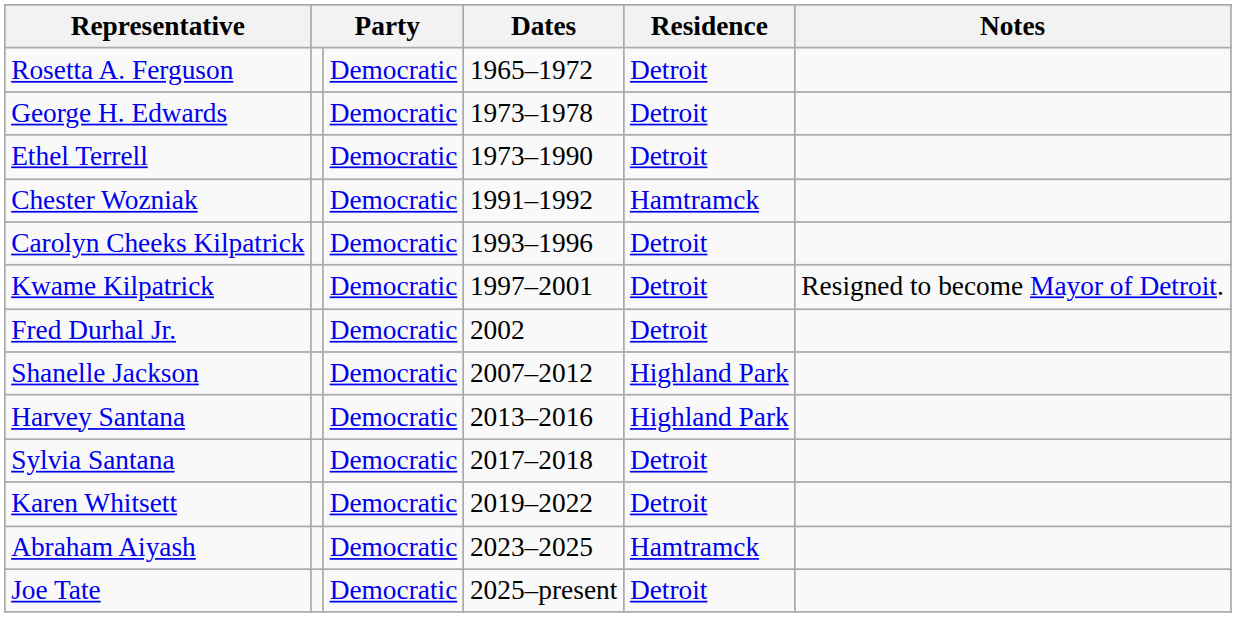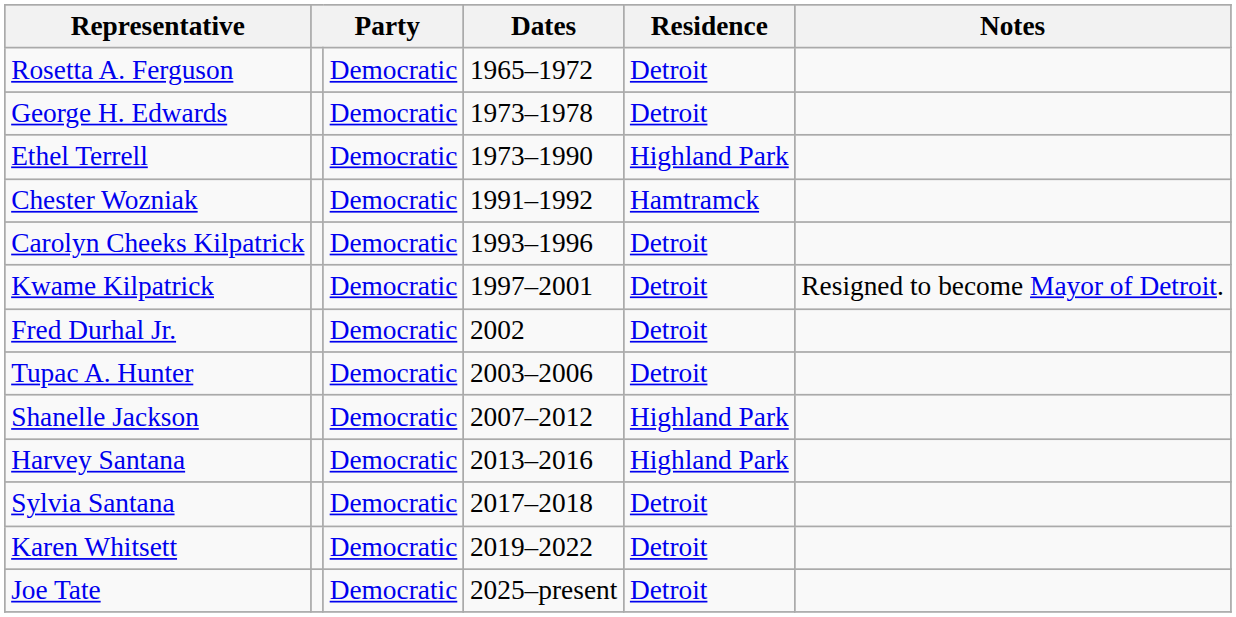 <table class=wikitable>
 <tr valign=bottom>
 <th>Representative</th>
 <th colspan="2">Party</th>
 <th>Dates</th>
 <th>Residence</th>
 <th>Notes</th>
 </tr>
 <tr>
 <td><a href='#'>Rosetta A. Ferguson</a></td>
 <td bgcolor=></td>
 <td><a href='#'>Democratic</a></td>
 <td>1965–1972</td>
 <td><a href='#'>Detroit</a></td>
 <td></td>
 </tr>
 <tr>
 <td><a href='#'>George H. Edwards</a></td>
 <td bgcolor=></td>
 <td><a href='#'>Democratic</a></td>
 <td>1973–1978</td>
 <td><a href='#'>Detroit</a></td>
 <td></td>
 </tr>
 <tr>
 <td><a href='#'>Ethel Terrell</a></td>
 <td bgcolor=></td>
 <td><a href='#'>Democratic</a></td>
 <td>1973–1990</td>
-<td><a href='#'>Detroit</a></td>
+<td><a href='#'>Highland Park</a></td>
 <td></td>
 </tr>
 <tr>
 <td><a href='#'>Chester Wozniak</a></td>
 <td bgcolor=></td>
 <td><a href='#'>Democratic</a></td>
 <td>1991–1992</td>
 <td><a href='#'>Hamtramck</a></td>
 <td></td>
 </tr>
 <tr>
 <td><a href='#'>Carolyn Cheeks Kilpatrick</a></td>
 <td bgcolor=></td>
 <td><a href='#'>Democratic</a></td>
 <td>1993–1996</td>
 <td><a href='#'>Detroit</a></td>
 <td></td>
 </tr>
 <tr>
 <td><a href='#'>Kwame Kilpatrick</a></td>
 <td bgcolor=></td>
 <td><a href='#'>Democratic</a></td>
 <td>1997–2001</td>
 <td><a href='#'>Detroit</a></td>
 <td>Resigned to become <a href='#'>Mayor of Detroit</a>.</td>
 </tr>
 <tr>
 <td><a href='#'>Fred Durhal Jr.</a></td>
 <td bgcolor=></td>
 <td><a href='#'>Democratic</a></td>
 <td>2002</td>
+<td><a href='#'>Detroit</a></td>
+<td></td>
+</tr>
+<tr>
+<td><a href='#'>Tupac A. Hunter</a></td>
+<td bgcolor=></td>
+<td><a href='#'>Democratic</a></td>
+<td>2003–2006</td>
 <td><a href='#'>Detroit</a></td>
 <td></td>
 </tr>
 <tr>
 <td><a href='#'>Shanelle Jackson</a></td>
 <td bgcolor=></td>
 <td><a href='#'>Democratic</a></td>
 <td>2007–2012</td>
 <td><a href='#'>Highland Park</a></td>
 <td></td>
 </tr>
 <tr>
 <td><a href='#'>Harvey Santana</a></td>
 <td bgcolor=></td>
 <td><a href='#'>Democratic</a></td>
 <td>2013–2016</td>
 <td><a href='#'>Highland Park</a></td>
 <td></td>
 </tr>
 <tr>
 <td><a href='#'>Sylvia Santana</a></td>
 <td bgcolor=></td>
 <td><a href='#'>Democratic</a></td>
 <td>2017–2018</td>
 <td><a href='#'>Detroit</a></td>
 <td></td>
 </tr>
 <tr>
 <td><a href='#'>Karen Whitsett</a></td>
 <td bgcolor=></td>
 <td><a href='#'>Democratic</a></td>
 <td>2019–2022</td>
 <td><a href='#'>Detroit</a></td>
 <td></td>
 </tr>
 <tr>
-<td><a href='#'>Abraham Aiyash</a></td>
-<td bgcolor=></td>
-<td><a href='#'>Democratic</a></td>
-<td>2023–2025</td>
-<td><a href='#'>Hamtramck</a></td>
-<td></td>
-</tr>
-<tr>
 <td><a href='#'>Joe Tate</a></td>
 <td bgcolor=></td>
 <td><a href='#'>Democratic</a></td>
 <td>2025–present</td>
 <td><a href='#'>Detroit</a></td>
 <td></td>
 </tr>
 </table>
